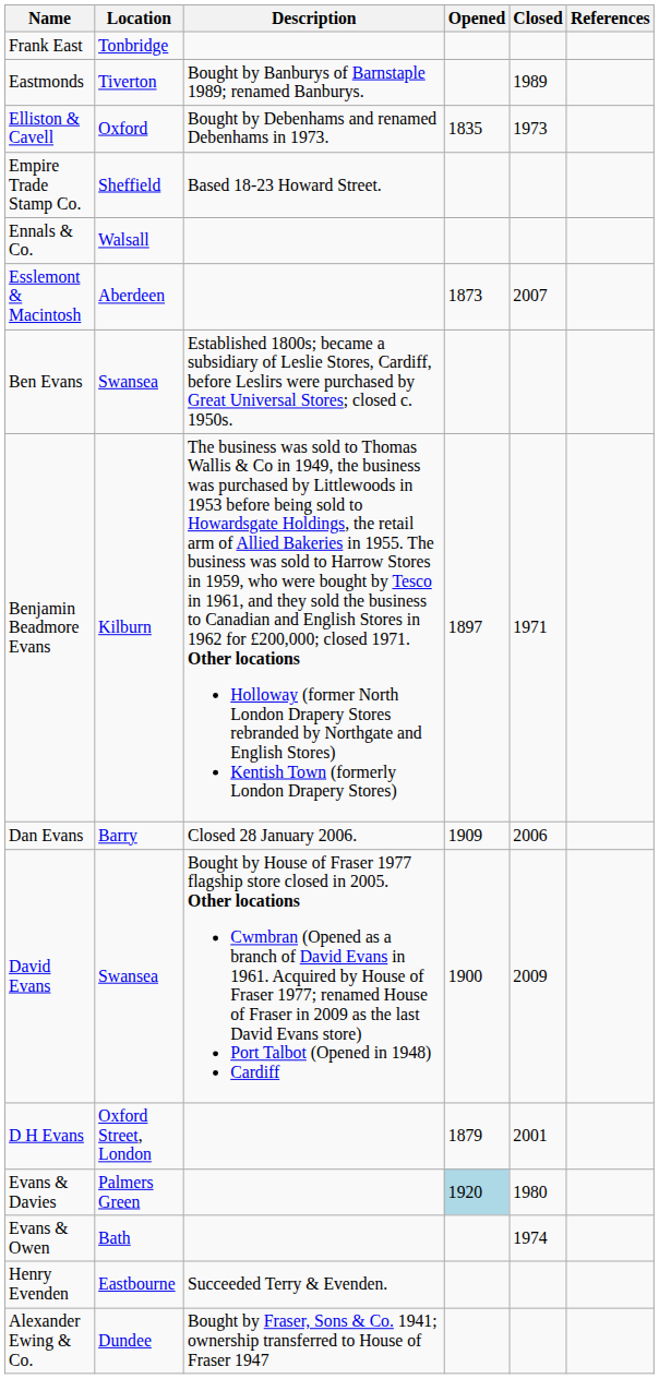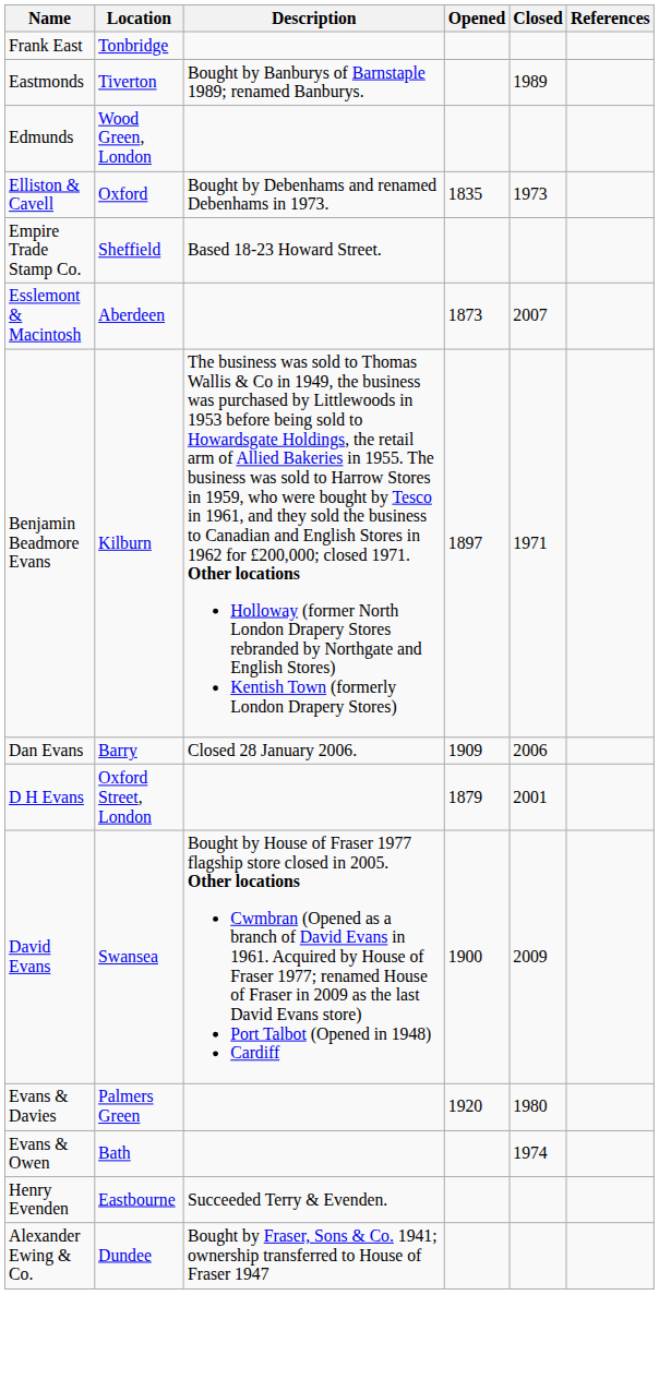 <table class="wikitable">
 <tr>
 <th>Name</th>
 <th>Location</th>
 <th>Description</th>
 <th>Opened</th>
 <th>Closed</th>
 <th>References</th>
 </tr>
 <tr>
 <td>Frank East</td>
 <td><a href='#'>Tonbridge</a></td>
 <td></td>
 <td></td>
 <td></td>
 <td></td>
 </tr>
 <tr>
 <td>Eastmonds</td>
 <td><a href='#'>Tiverton</a></td>
 <td>Bought by Banburys of <a href='#'>Barnstaple</a> 1989; renamed Banburys.</td>
 <td></td>
 <td>1989</td>
 <td></td>
 </tr>
 <tr>
+<td>Edmunds</td>
+<td><a href='#'>Wood Green</a>, <a href='#'>London</a></td>
+<td></td>
+<td></td>
+<td></td>
+<td></td>
+</tr>
+<tr>
 <td><a href='#'>Elliston & Cavell</a></td>
 <td><a href='#'>Oxford</a></td>
 <td>Bought by Debenhams and renamed Debenhams in 1973.</td>
 <td>1835</td>
 <td>1973</td>
 <td></td>
 </tr>
 <tr>
 <td>Empire Trade Stamp Co.</td>
 <td><a href='#'>Sheffield</a></td>
 <td>Based 18-23 Howard Street.</td>
 <td></td>
 <td></td>
 <td></td>
 </tr>
 <tr>
-<td>Ennals & Co.</td>
-<td><a href='#'>Walsall</a></td>
-<td></td>
-<td></td>
-<td></td>
-<td></td>
-</tr>
-<tr>
 <td><a href='#'>Esslemont & Macintosh</a></td>
 <td><a href='#'>Aberdeen</a></td>
 <td></td>
 <td>1873</td>
 <td>2007</td>
-<td></td>
-</tr>
-<tr>
-<td>Ben Evans</td>
-<td><a href='#'>Swansea</a></td>
-<td>Established 1800s; became a subsidiary of Leslie Stores, Cardiff, before Leslirs were purchased by <a href='#'>Great Universal Stores</a>; closed c. 1950s.</td>
-<td></td>
-<td></td>
 <td></td>
 </tr>
 <tr>
 <td>Benjamin Beadmore Evans</td>
 <td><a href='#'>Kilburn</a></td>
 <td>The business was sold to Thomas Wallis & Co in 1949, the business was purchased by Littlewoods in 1953 before being sold to <a href='#'>Howardsgate Holdings</a>, the retail arm of <a href='#'>Allied Bakeries</a> in 1955. The business was sold to Harrow Stores in 1959, who were bought by <a href='#'>Tesco</a> in 1961, and they sold the business to Canadian and English Stores in 1962 for £200,000; closed 1971.<br><strong>Other locations</strong><ul><li><a href='#'>Holloway</a> (former North London Drapery Stores rebranded by Northgate and English Stores)</li><li><a href='#'>Kentish Town</a> (formerly London Drapery Stores)</li></ul></td>
 <td>1897</td>
 <td>1971</td>
 <td></td>
 </tr>
 <tr>
 <td>Dan Evans</td>
 <td><a href='#'>Barry</a></td>
 <td>Closed 28 January 2006.</td>
 <td>1909</td>
 <td>2006</td>
 <td></td>
 </tr>
 <tr>
+<td><a href='#'>D H Evans</a></td>
+<td><a href='#'>Oxford Street</a>, <a href='#'>London</a></td>
+<td></td>
+<td>1879</td>
+<td>2001</td>
+<td></td>
+</tr>
+<tr>
 <td><a href='#'>David Evans</a></td>
 <td><a href='#'>Swansea</a></td>
 <td>Bought by House of Fraser 1977 flagship store closed in 2005.<br><strong>Other locations</strong><ul><li><a href='#'>Cwmbran</a> (Opened as a branch of <a href='#'>David Evans</a> in 1961. Acquired by House of Fraser 1977; renamed House of Fraser in 2009 as the last David Evans store)</li><li><a href='#'>Port Talbot</a> (Opened in 1948)</li><li><a href='#'>Cardiff</a></li></ul></td>
 <td>1900</td>
 <td>2009</td>
 <td></td>
 </tr>
 <tr>
-<td><a href='#'>D H Evans</a></td>
-<td><a href='#'>Oxford Street</a>, <a href='#'>London</a></td>
-<td></td>
-<td>1879</td>
-<td>2001</td>
-<td></td>
-</tr>
-<tr>
 <td>Evans & Davies</td>
 <td><a href='#'>Palmers Green</a></td>
 <td></td>
-<td style="background: lightblue;">1920</td>
+<td>1920</td>
 <td>1980</td>
 <td></td>
 </tr>
 <tr>
 <td>Evans & Owen</td>
 <td><a href='#'>Bath</a></td>
 <td></td>
 <td></td>
 <td>1974</td>
 <td></td>
 </tr>
 <tr>
 <td>Henry Evenden</td>
 <td><a href='#'>Eastbourne</a></td>
 <td>Succeeded Terry & Evenden.</td>
 <td></td>
 <td></td>
 <td></td>
 </tr>
 <tr>
 <td>Alexander Ewing & Co.</td>
 <td><a href='#'>Dundee</a></td>
 <td>Bought by <a href='#'>Fraser, Sons & Co.</a> 1941; ownership transferred to House of Fraser 1947</td>
 <td></td>
 <td></td>
 <td></td>
 </tr>
 </table>
